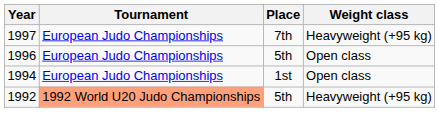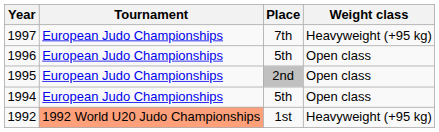 <table class=wikitable>
 <tr>
 <th>Year</th>
 <th>Tournament</th>
 <th>Place</th>
 <th>Weight class</th>
 </tr>
 <tr>
 <td>1997</td>
 <td><a href='#'>European Judo Championships</a></td>
 <td align="center">7th</td>
 <td>Heavyweight (+95 kg)</td>
 </tr>
 <tr>
 <td>1996</td>
 <td><a href='#'>European Judo Championships</a></td>
 <td align="center">5th</td>
 <td>Open class</td>
 </tr>
 <tr>
+<td>1995</td>
+<td><a href='#'>European Judo Championships</a></td>
+<td bgcolor="silver" align="center">2nd</td>
+<td>Open class</td>
+</tr>
+<tr>
 <td>1994</td>
 <td><a href='#'>European Judo Championships</a></td>
-<td align="center">1st</td>
+<td align="center">5th</td>
 <td>Open class</td>
 </tr>
 <tr>
 <td>1992</td>
 <td style="background: lightsalmon;">1992 World U20 Judo Championships</td>
-<td align="center">5th</td>
+<td align="center">1st</td>
 <td>Heavyweight (+95 kg)</td>
 </tr>
 </table>
